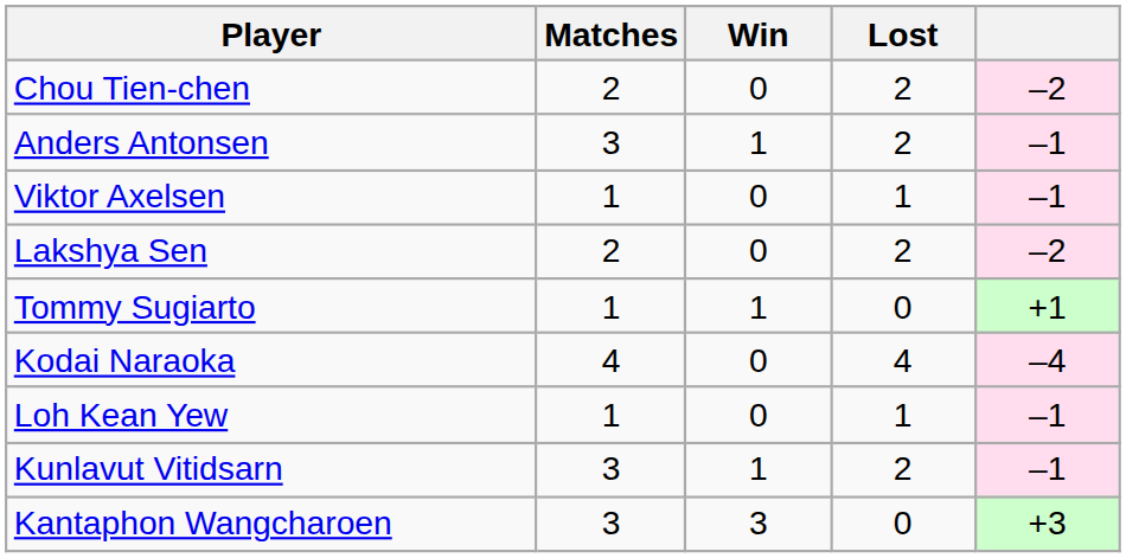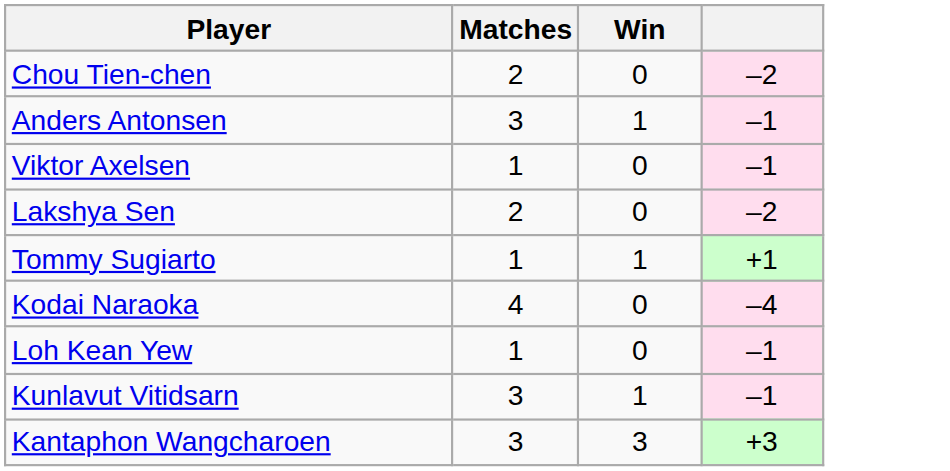 <table class=wikitable style="text-align:center; font-size:small">
 <tr>
 <th width="200">Player</th>
 <th width="50">Matches</th>
 <th width="50">Win</th>
-<th width="50">Lost</th>
 <th width="50"></th>
 </tr>
 <tr>
 <td align="left"> <a href='#'>Chou Tien-chen</a></td>
 <td>2</td>
 <td>0</td>
-<td>2</td>
 <td bgcolor="#ffddee">–2</td>
 </tr>
 <tr>
 <td align="left"> <a href='#'>Anders Antonsen</a></td>
 <td>3</td>
 <td>1</td>
-<td>2</td>
 <td bgcolor="#ffddee">–1</td>
 </tr>
 <tr>
 <td align="left"> <a href='#'>Viktor Axelsen</a></td>
 <td>1</td>
 <td>0</td>
-<td>1</td>
 <td bgcolor="#ffddee">–1</td>
 </tr>
 <tr>
 <td align="left"> <a href='#'>Lakshya Sen</a></td>
 <td>2</td>
 <td>0</td>
-<td>2</td>
 <td bgcolor="#ffddee">–2</td>
 </tr>
 <tr>
 <td align="left"> <a href='#'>Tommy Sugiarto</a></td>
 <td>1</td>
 <td>1</td>
-<td>0</td>
 <td bgcolor="#ccffcc">+1</td>
 </tr>
 <tr>
 <td align="left"> <a href='#'>Kodai Naraoka</a></td>
 <td>4</td>
 <td>0</td>
-<td>4</td>
 <td bgcolor="#ffddee">–4</td>
 </tr>
 <tr>
 <td align="left"> <a href='#'>Loh Kean Yew</a></td>
 <td>1</td>
 <td>0</td>
-<td>1</td>
 <td bgcolor="#ffddee">–1</td>
 </tr>
 <tr>
 <td align="left"> <a href='#'>Kunlavut Vitidsarn</a></td>
 <td>3</td>
 <td>1</td>
-<td>2</td>
 <td bgcolor="#ffddee">–1</td>
 </tr>
 <tr>
 <td align="left"> <a href='#'>Kantaphon Wangcharoen</a></td>
 <td>3</td>
 <td>3</td>
-<td>0</td>
 <td bgcolor="#ccffcc">+3</td>
 </tr>
 </table>
